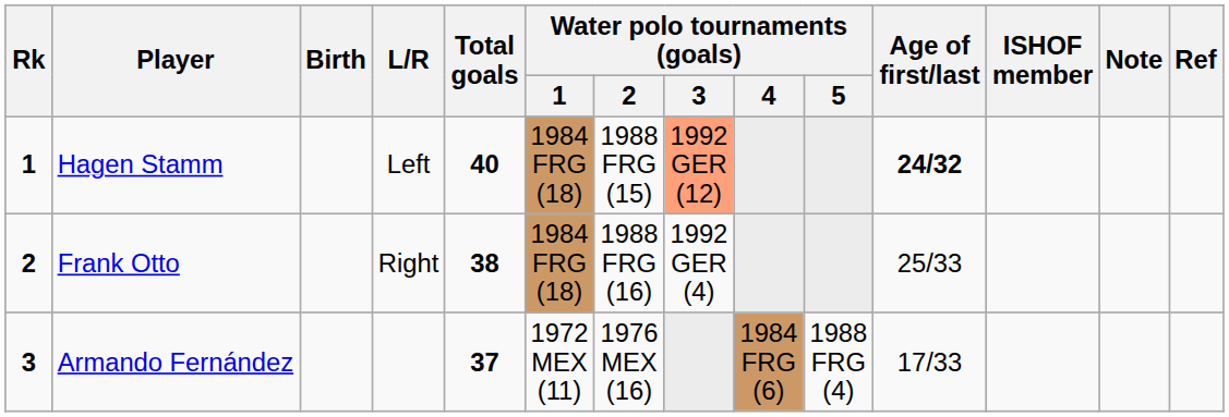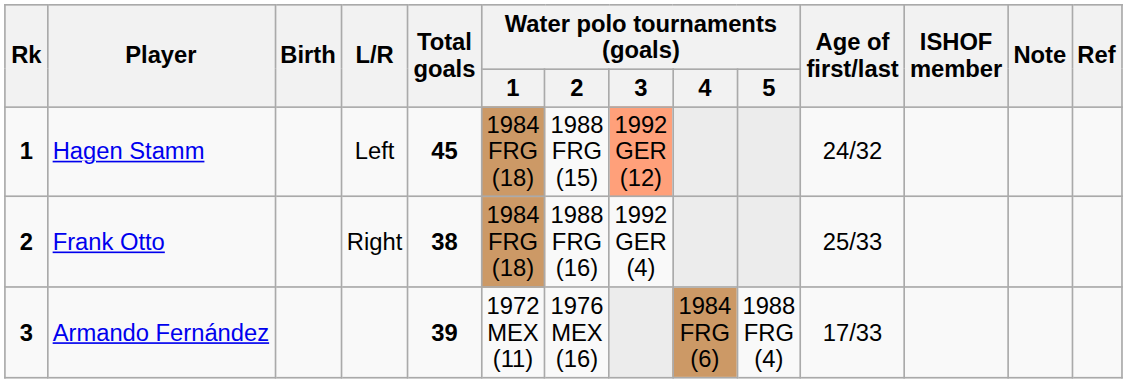 <table class="wikitable sortable" style="text-align: center; font-size: 90%; margin-left: 1em;">
 <tr>
 <th rowspan="2">Rk</th>
 <th rowspan="2">Player</th>
 <th rowspan="2">Birth</th>
 <th rowspan="2">L/R</th>
 <th rowspan="2">Total<br>goals</th>
 <th colspan="5">Water polo tournaments<br>(goals)</th>
 <th rowspan="2">Age of<br>first/last</th>
 <th rowspan="2">ISHOF<br>member</th>
 <th rowspan="2">Note</th>
 <th rowspan="2" class="unsortable">Ref</th>
 </tr>
 <tr>
 <th>1</th>
 <th style="width: 2em;" class="unsortable">2</th>
 <th style="width: 2em;" class="unsortable">3</th>
 <th style="width: 2em;" class="unsortable">4</th>
 <th style="width: 2em;" class="unsortable">5</th>
 </tr>
 <tr>
 <td><strong>1</strong></td>
 <td style="text-align: left;" data-sort-value="Stamm, Hagen"><a href='#'>Hagen Stamm</a></td>
 <td></td>
 <td>Left</td>
-<td><strong>40</strong></td>
+<td><strong>45</strong></td>
 <td style="background-color: #cc9966;">1984<br>FRG<br>(18)</td>
 <td>1988<br>FRG<br>(15)</td>
 <td style="background: lightsalmon;">1992<br>GER<br>(12)</td>
 <td style="background-color: #ececec;"></td>
 <td style="background-color: #ececec;"></td>
-<td><strong>24/32</strong></td>
+<td>24/32</td>
 <td></td>
 <td style="text-align: left;"></td>
 <td></td>
 </tr>
 <tr>
 <td><strong>2</strong></td>
 <td style="text-align: left;" data-sort-value="Otto, Frank"><a href='#'>Frank Otto</a></td>
 <td></td>
 <td>Right</td>
 <td><strong>38</strong></td>
 <td style="background-color: #cc9966;">1984<br>FRG<br>(18)</td>
 <td>1988<br>FRG<br>(16)</td>
 <td>1992<br>GER<br>(4)</td>
 <td style="background-color: #ececec;"></td>
 <td style="background-color: #ececec;"></td>
 <td>25/33</td>
 <td></td>
 <td style="text-align: left;"></td>
 <td></td>
 </tr>
 <tr>
 <td><strong>3</strong></td>
 <td style="text-align: left;" data-sort-value="Fernández, Armando"><a href='#'>Armando Fernández</a></td>
 <td></td>
 <td></td>
-<td><strong>37</strong></td>
+<td><strong>39</strong></td>
 <td>1972<br>MEX<br>(11)</td>
 <td>1976<br>MEX<br>(16)</td>
 <td style="background-color: #ececec;"></td>
 <td style="background-color: #cc9966;">1984<br>FRG<br>(6)</td>
 <td>1988<br>FRG<br>(4)</td>
 <td>17/33</td>
 <td></td>
 <td style="text-align: left;"></td>
 <td></td>
 </tr>
 </table>
